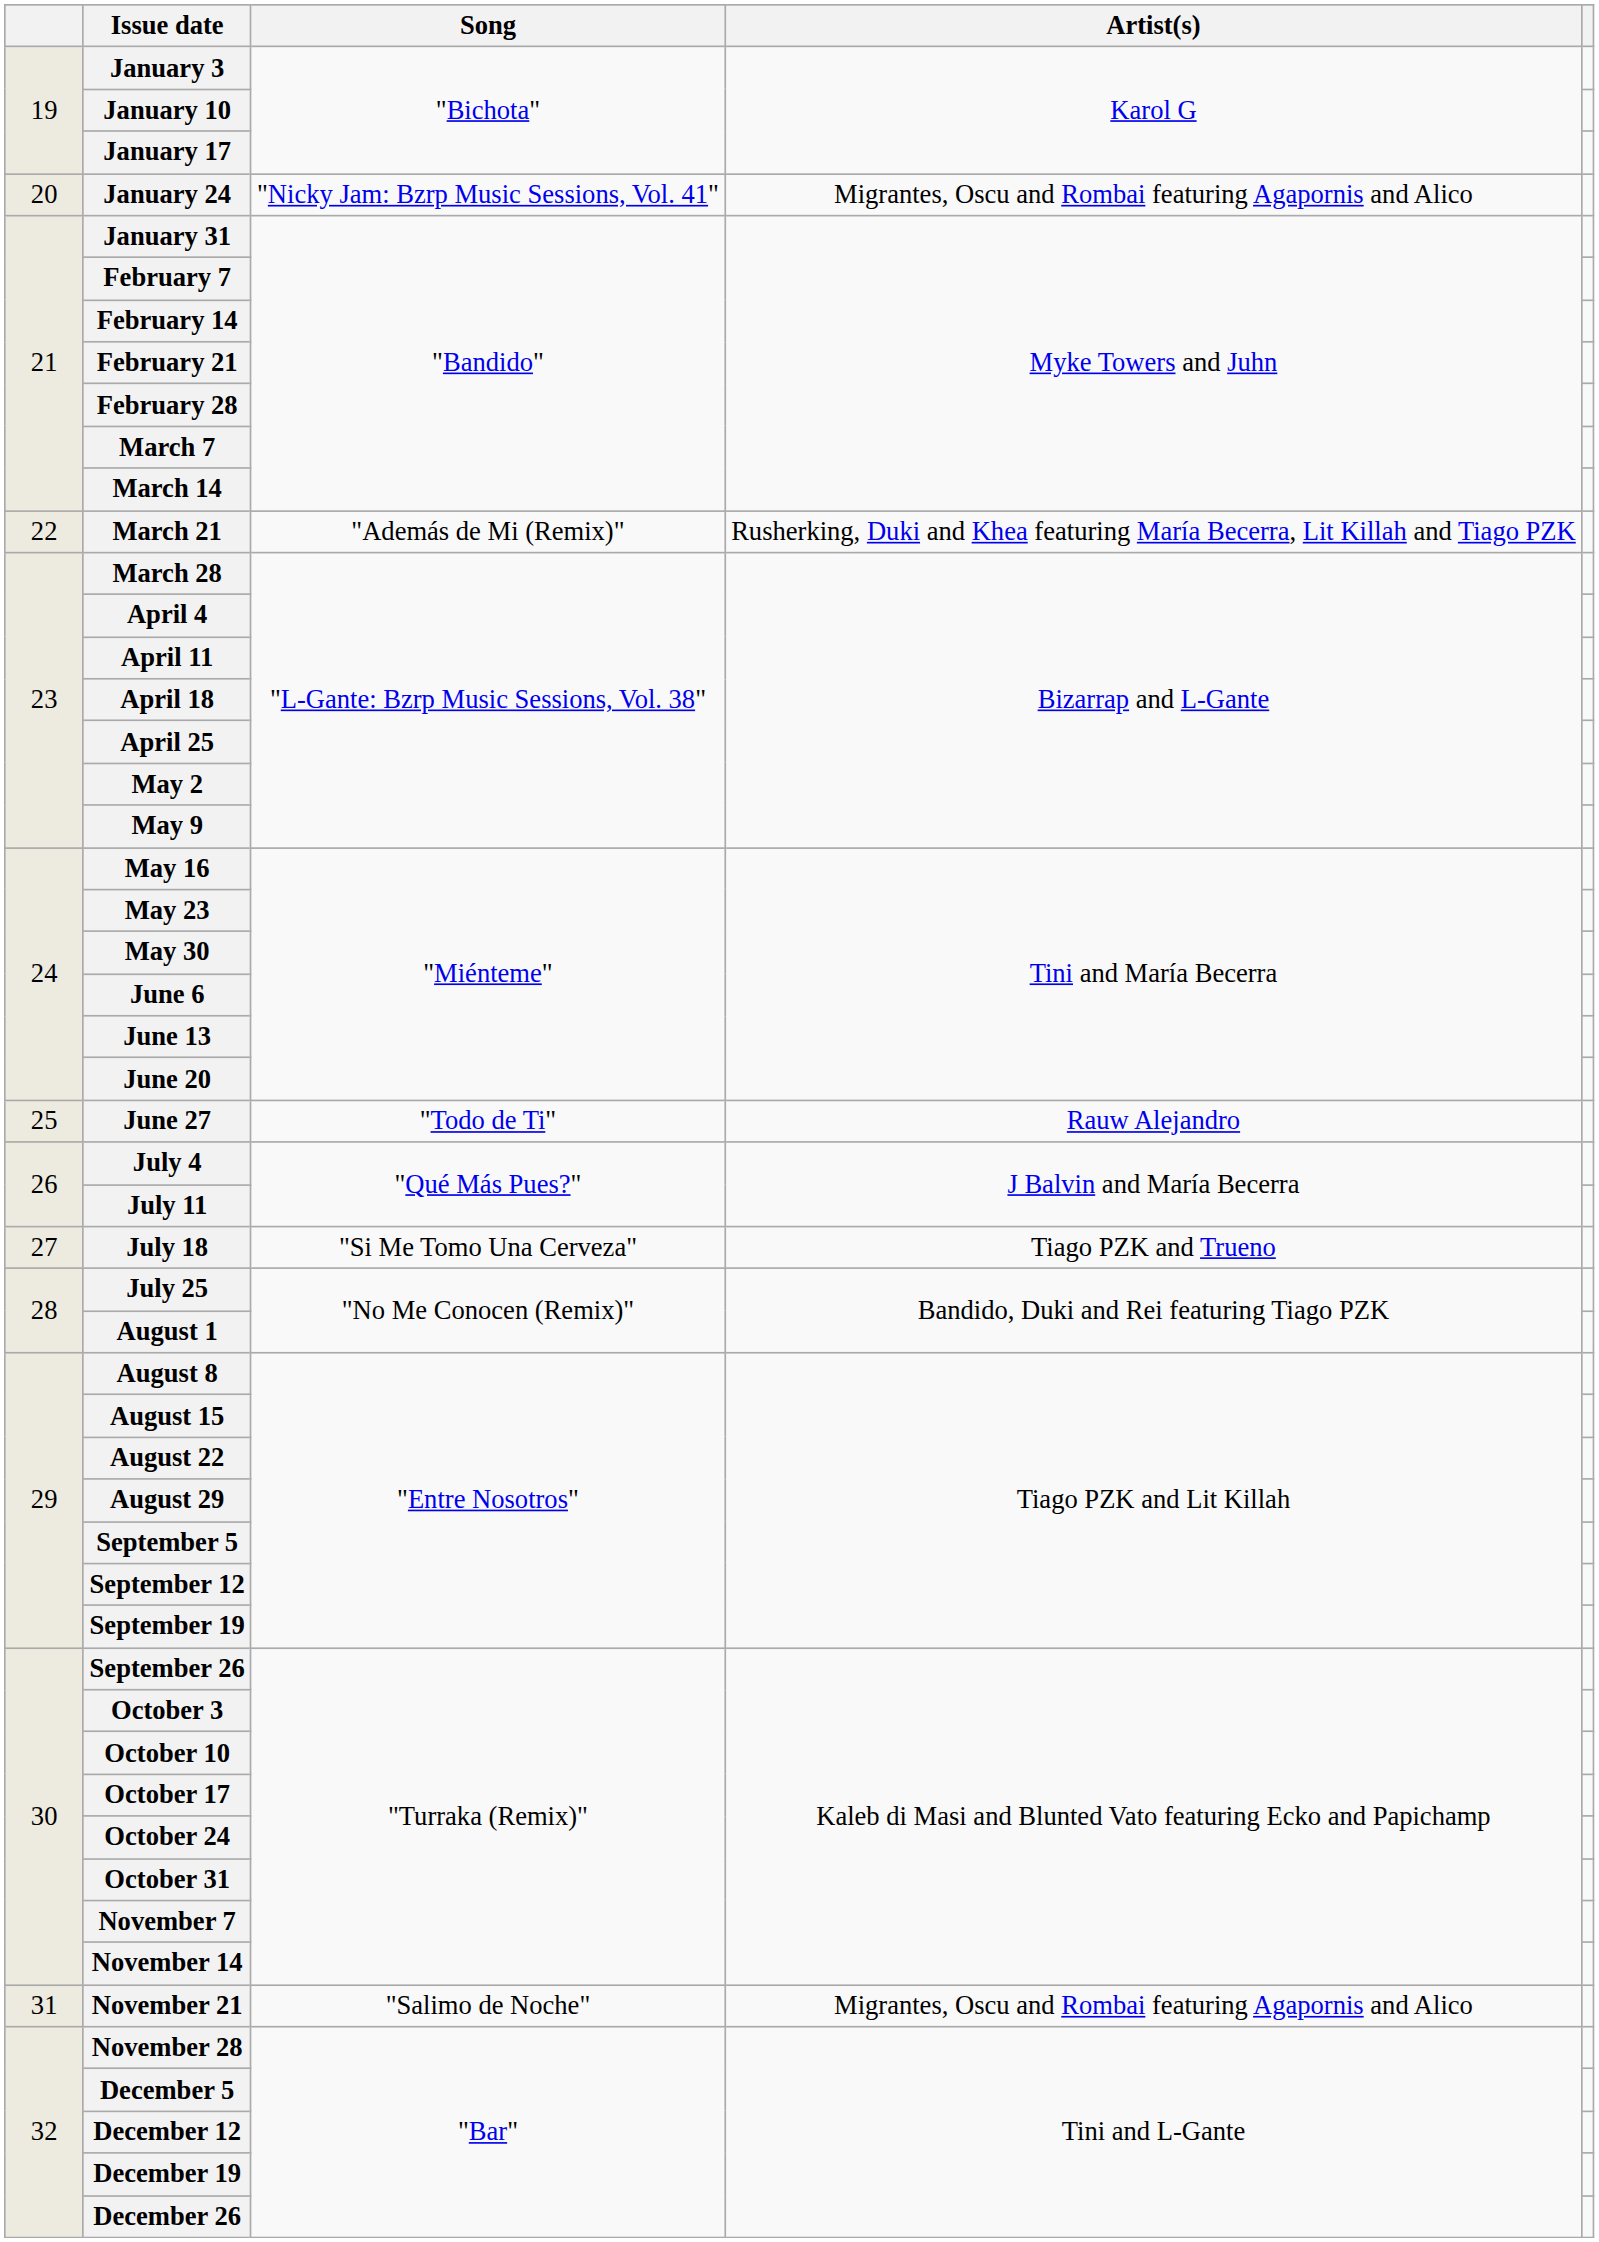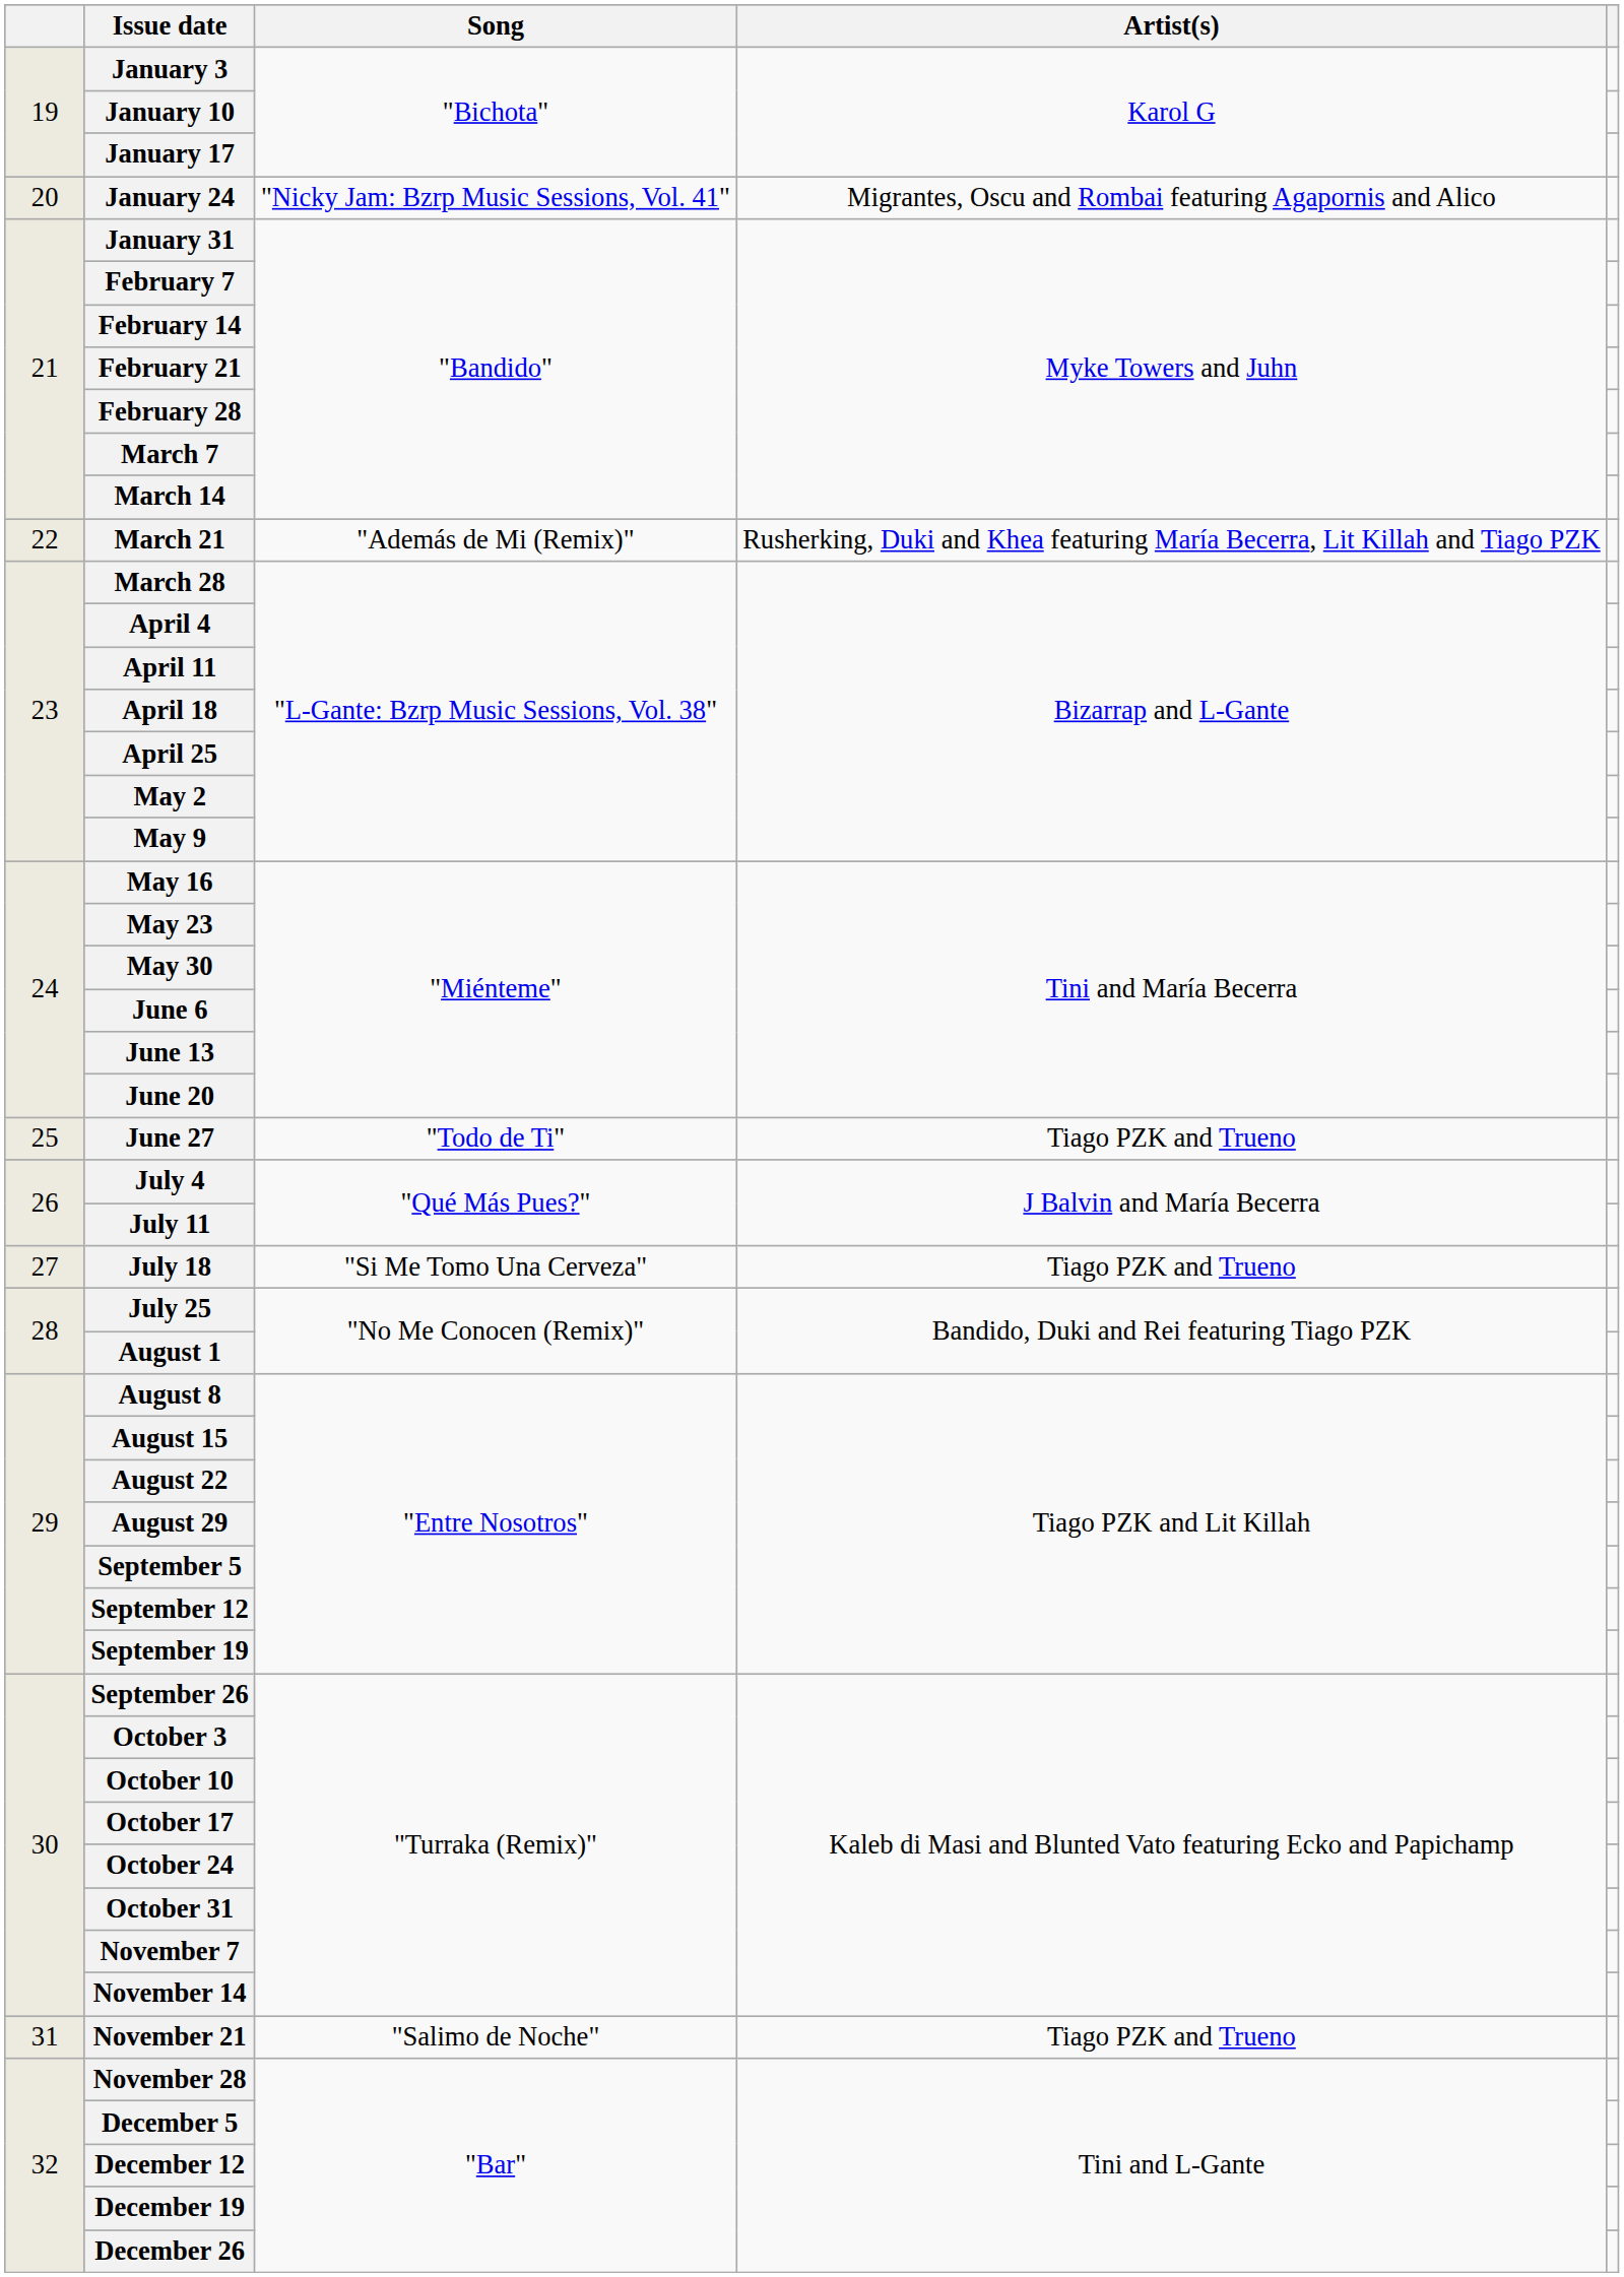 <table class="wikitable plainrowheaders" style="text-align: center">
 <tr>
 <th width=40></th>
 <th>Issue date</th>
 <th>Song</th>
 <th>Artist(s)</th>
 <th></th>
 </tr>
 <tr>
 <td bgcolor="#EDEAE0" align="center" rowspan="3">19</td>
 <th scope="row">January 3</th>
 <td rowspan="3">"<a href='#'>Bichota</a>"</td>
 <td rowspan="3"><a href='#'>Karol G</a></td>
 <td></td>
 </tr>
 <tr>
 <th scope="row">January 10</th>
 <td></td>
 </tr>
 <tr>
 <th scope="row">January 17</th>
 <td></td>
 </tr>
 <tr>
 <td bgcolor="#EDEAE0" align="center" rowspan="1">20</td>
 <th scope="row">January 24</th>
 <td rowspan="1">"<a href='#'>Nicky Jam: Bzrp Music Sessions, Vol. 41</a>"</td>
 <td rowspan="1">Migrantes, Oscu and <a href='#'>Rombai</a> featuring <a href='#'>Agapornis</a> and Alico</td>
 <td></td>
 </tr>
 <tr>
 <td bgcolor="#EDEAE0" align="center" rowspan="7">21</td>
 <th scope="row">January 31</th>
 <td rowspan="7">"<a href='#'>Bandido</a>"</td>
 <td rowspan="7"><a href='#'>Myke Towers</a> and <a href='#'>Juhn</a></td>
 <td></td>
 </tr>
 <tr>
 <th scope="row">February 7</th>
 <td></td>
 </tr>
 <tr>
 <th scope="row">February 14</th>
 <td></td>
 </tr>
 <tr>
 <th scope="row">February 21</th>
 <td></td>
 </tr>
 <tr>
 <th scope="row">February 28</th>
 <td></td>
 </tr>
 <tr>
 <th scope="row">March 7</th>
 <td></td>
 </tr>
 <tr>
 <th scope="row">March 14</th>
 <td></td>
 </tr>
 <tr>
 <td bgcolor="#EDEAE0" align="center" rowspan="1">22</td>
 <th scope="row">March 21</th>
 <td rowspan="1">"Además de Mi (Remix)"</td>
 <td rowspan="1">Rusherking, <a href='#'>Duki</a> and <a href='#'>Khea</a> featuring <a href='#'>María Becerra</a>, <a href='#'>Lit Killah</a> and <a href='#'>Tiago PZK</a></td>
 <td></td>
 </tr>
 <tr>
 <td bgcolor="#EDEAE0" align="center" rowspan="7">23</td>
 <th scope="row">March 28</th>
 <td rowspan="7">"<a href='#'>L-Gante: Bzrp Music Sessions, Vol. 38</a>"</td>
 <td rowspan="7"><a href='#'>Bizarrap</a> and <a href='#'>L-Gante</a></td>
 <td></td>
 </tr>
 <tr>
 <th scope="row">April 4</th>
 <td></td>
 </tr>
 <tr>
 <th scope="row">April 11</th>
 <td></td>
 </tr>
 <tr>
 <th scope="row">April 18</th>
 <td></td>
 </tr>
 <tr>
 <th scope="row">April 25</th>
 <td></td>
 </tr>
 <tr>
 <th scope="row">May 2</th>
 <td></td>
 </tr>
 <tr>
 <th scope="row">May 9</th>
 <td></td>
 </tr>
 <tr>
 <td bgcolor="#EDEAE0" align="center" rowspan="6">24</td>
 <th scope="row">May 16</th>
 <td rowspan="6">"<a href='#'>Miénteme</a>"</td>
 <td rowspan="6"><a href='#'>Tini</a> and María Becerra</td>
 <td></td>
 </tr>
 <tr>
 <th scope="row">May 23</th>
 <td></td>
 </tr>
 <tr>
 <th scope="row">May 30</th>
 <td></td>
 </tr>
 <tr>
 <th scope="row">June 6</th>
 <td></td>
 </tr>
 <tr>
 <th scope="row">June 13</th>
 <td></td>
 </tr>
 <tr>
 <th scope="row">June 20</th>
 <td></td>
 </tr>
 <tr>
 <td bgcolor="#EDEAE0" align="center" rowspan="1">25</td>
 <th scope="row">June 27</th>
 <td rowspan="1">"<a href='#'>Todo de Ti</a>"</td>
-<td rowspan="1"><a href='#'>Rauw Alejandro</a></td>
+<td rowspan="1">Tiago PZK and <a href='#'>Trueno</a></td>
 <td></td>
 </tr>
 <tr>
 <td bgcolor="#EDEAE0" align="center" rowspan="2">26</td>
 <th scope="row">July 4</th>
 <td rowspan="2">"<a href='#'>Qué Más Pues?</a>"</td>
 <td rowspan="2"><a href='#'>J Balvin</a> and María Becerra</td>
 <td></td>
 </tr>
 <tr>
 <th scope="row">July 11</th>
 <td></td>
 </tr>
 <tr>
 <td bgcolor="#EDEAE0" align="center" rowspan="1">27</td>
 <th scope="row">July 18</th>
 <td rowspan="1">"Si Me Tomo Una Cerveza"</td>
 <td rowspan="1">Tiago PZK and <a href='#'>Trueno</a></td>
 <td></td>
 </tr>
 <tr>
 <td bgcolor="#EDEAE0" align="center" rowspan="2">28</td>
 <th scope="row">July 25</th>
 <td rowspan="2">"No Me Conocen (Remix)"</td>
 <td rowspan="2">Bandido, Duki and Rei featuring Tiago PZK</td>
 <td></td>
 </tr>
 <tr>
 <th scope="row">August 1</th>
 <td></td>
 </tr>
 <tr>
 <td bgcolor="#EDEAE0" align="center" rowspan="7">29</td>
 <th scope="row">August 8</th>
 <td rowspan="7">"<a href='#'>Entre Nosotros</a>"</td>
 <td rowspan="7">Tiago PZK and Lit Killah</td>
 <td></td>
 </tr>
 <tr>
 <th scope="row">August 15</th>
 <td></td>
 </tr>
 <tr>
 <th scope="row">August 22</th>
 <td></td>
 </tr>
 <tr>
 <th scope="row">August 29</th>
 <td></td>
 </tr>
 <tr>
 <th scope="row">September 5</th>
 <td></td>
 </tr>
 <tr>
 <th scope="row">September 12</th>
 <td></td>
 </tr>
 <tr>
 <th scope="row">September 19</th>
 <td></td>
 </tr>
 <tr>
 <td bgcolor="#EDEAE0" align="center" rowspan="8">30</td>
 <th scope="row">September 26</th>
 <td rowspan="8">"Turraka (Remix)"</td>
 <td rowspan="8">Kaleb di Masi and Blunted Vato featuring Ecko and Papichamp</td>
 <td></td>
 </tr>
 <tr>
 <th scope="row">October 3</th>
 <td></td>
 </tr>
 <tr>
 <th scope="row">October 10</th>
 <td></td>
 </tr>
 <tr>
 <th scope="row">October 17</th>
 <td></td>
 </tr>
 <tr>
 <th scope="row">October 24</th>
 <td></td>
 </tr>
 <tr>
 <th scope="row">October 31</th>
 <td></td>
 </tr>
 <tr>
 <th scope="row">November 7</th>
 <td></td>
 </tr>
 <tr>
 <th scope="row">November 14</th>
 <td></td>
 </tr>
 <tr>
 <td bgcolor="#EDEAE0" align="center" rowspan="1">31</td>
 <th scope="row">November 21</th>
 <td rowspan="1">"Salimo de Noche"</td>
-<td rowspan="1">Migrantes, Oscu and <a href='#'>Rombai</a> featuring <a href='#'>Agapornis</a> and Alico</td>
+<td rowspan="1">Tiago PZK and <a href='#'>Trueno</a></td>
 <td></td>
 </tr>
 <tr>
 <td bgcolor="#EDEAE0" align="center" rowspan="5">32</td>
 <th scope="row">November 28</th>
 <td rowspan="5">"<a href='#'>Bar</a>"</td>
 <td rowspan="5">Tini and L-Gante</td>
 <td></td>
 </tr>
 <tr>
 <th scope="row">December 5</th>
 <td></td>
 </tr>
 <tr>
 <th scope="row">December 12</th>
 <td></td>
 </tr>
 <tr>
 <th scope="row">December 19</th>
 <td></td>
 </tr>
 <tr>
 <th scope="row">December 26</th>
 <td></td>
 </tr>
 </table>
